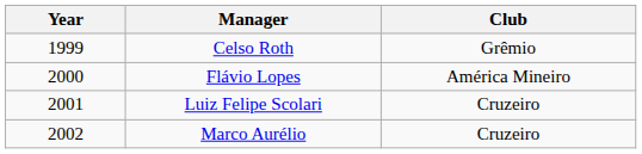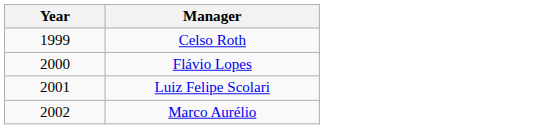 <table class="wikitable" style="text-align: center;">
 <tr>
 <th width=100>Year</th>
 <th width=220>Manager</th>
-<th width=220>Club</th>
 </tr>
 <tr>
 <td>1999</td>
 <td><a href='#'>Celso Roth</a></td>
-<td>Grêmio</td>
 </tr>
 <tr>
 <td>2000</td>
 <td><a href='#'>Flávio Lopes</a></td>
-<td>América Mineiro</td>
 </tr>
 <tr>
 <td>2001</td>
 <td><a href='#'>Luiz Felipe Scolari</a></td>
-<td>Cruzeiro</td>
 </tr>
 <tr>
 <td>2002</td>
 <td><a href='#'>Marco Aurélio</a></td>
-<td>Cruzeiro</td>
 </tr>
 </table>
